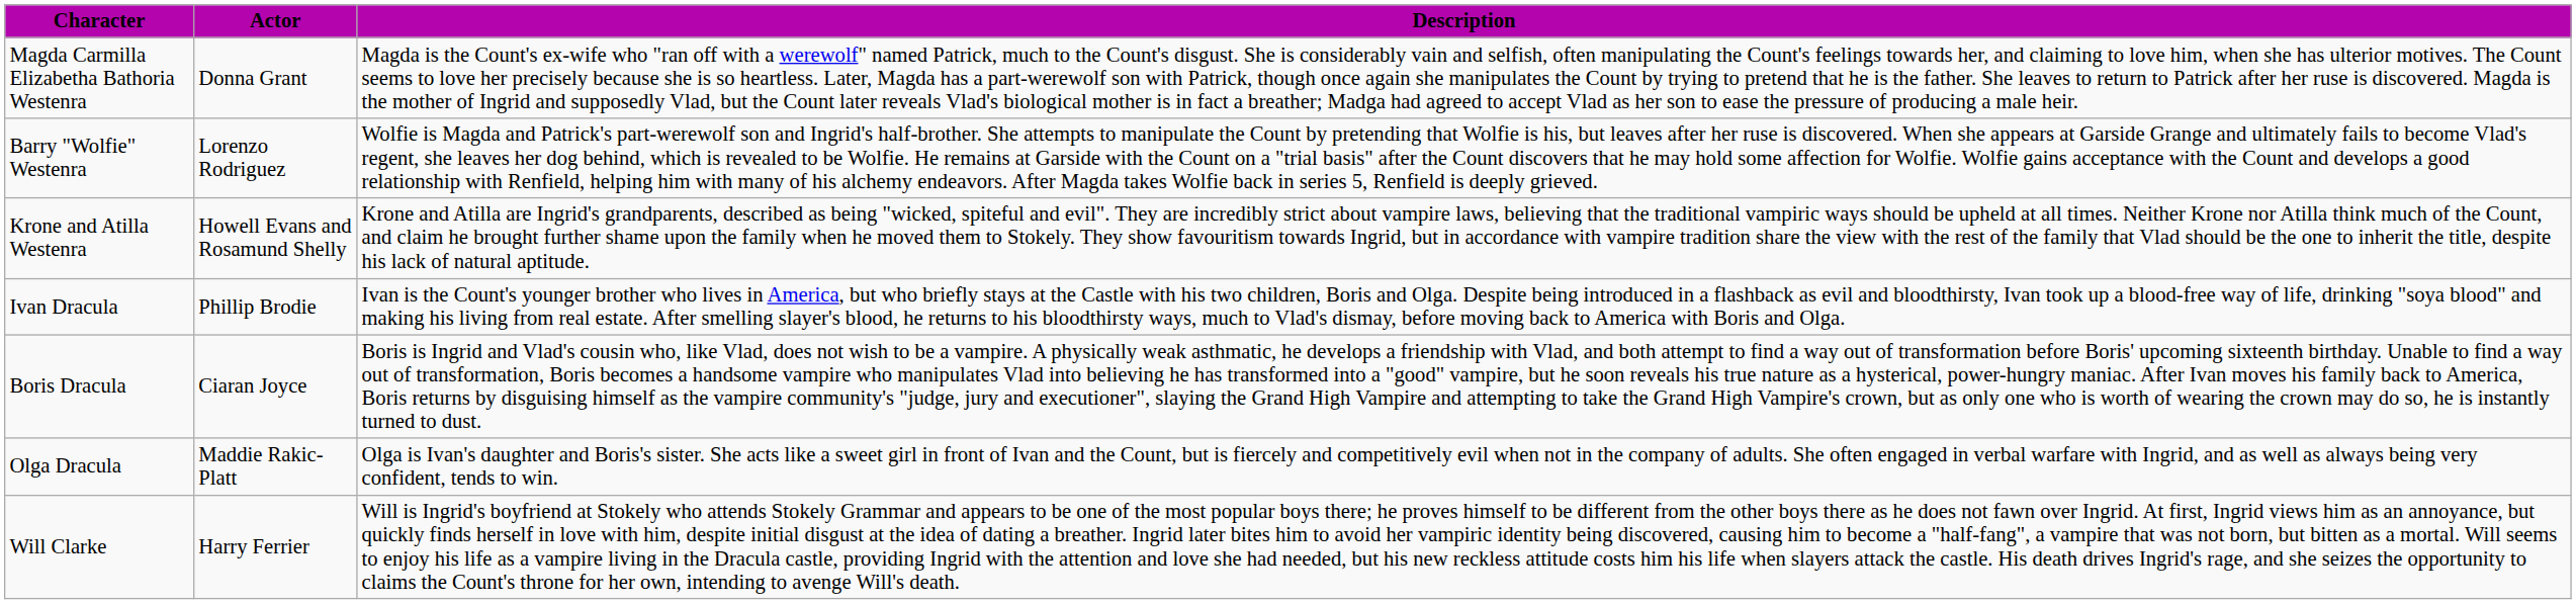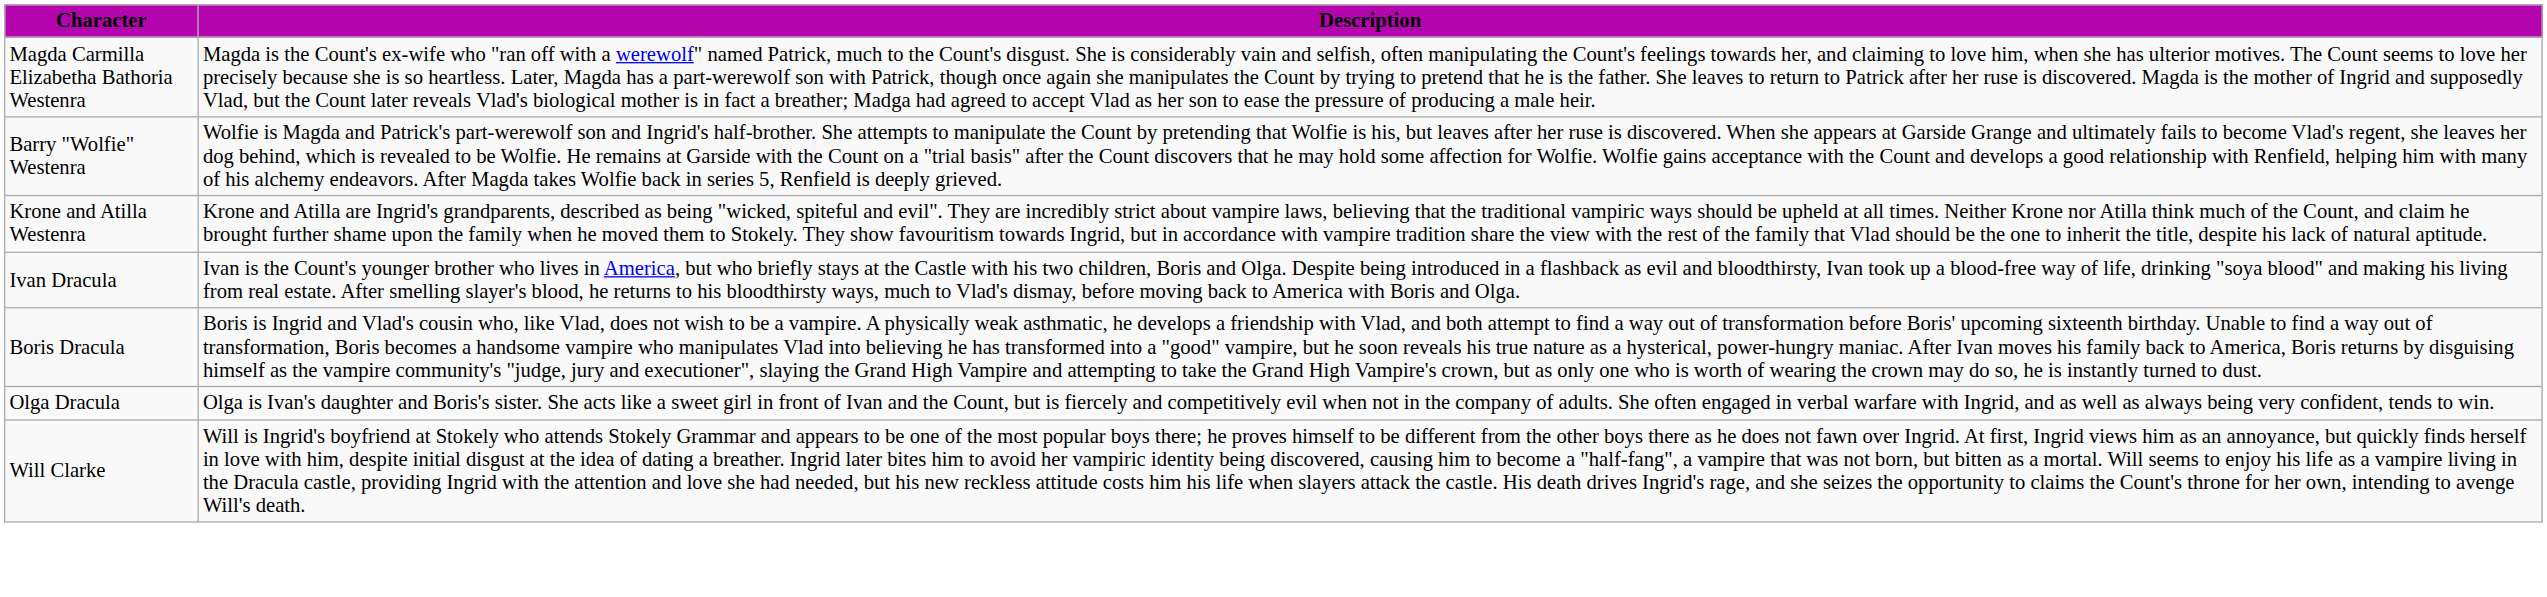 <table class="wikitable">
 <tr>
 <th style="background:#B404AE;">Character</th>
-<th style="background:#B404AE;">Actor</th>
 <th style="background:#B404AE;">Description</th>
 </tr>
 <tr>
 <td>Magda Carmilla Elizabetha Bathoria Westenra</td>
-<td>Donna Grant</td>
 <td>Magda is the Count's ex-wife who "ran off with a <a href='#'>werewolf</a>" named Patrick, much to the Count's disgust. She is considerably vain and selfish, often manipulating the Count's feelings towards her, and claiming to love him, when she has ulterior motives. The Count seems to love her precisely because she is so heartless. Later, Magda has a part-werewolf son with Patrick, though once again she manipulates the Count by trying to pretend that he is the father. She leaves to return to Patrick after her ruse is discovered. Magda is the mother of Ingrid and supposedly Vlad, but the Count later reveals Vlad's biological mother is in fact a breather; Madga had agreed to accept Vlad as her son to ease the pressure of producing a male heir.</td>
 </tr>
 <tr>
 <td>Barry "Wolfie" Westenra</td>
-<td>Lorenzo Rodriguez</td>
 <td>Wolfie is Magda and Patrick's part-werewolf son and Ingrid's half-brother. She attempts to manipulate the Count by pretending that Wolfie is his, but leaves after her ruse is discovered. When she appears at Garside Grange and ultimately fails to become Vlad's regent, she leaves her dog behind, which is revealed to be Wolfie. He remains at Garside with the Count on a "trial basis" after the Count discovers that he may hold some affection for Wolfie. Wolfie gains acceptance with the Count and develops a good relationship with Renfield, helping him with many of his alchemy endeavors. After Magda takes Wolfie back in series 5, Renfield is deeply grieved.</td>
 </tr>
 <tr>
 <td>Krone and Atilla Westenra</td>
-<td>Howell Evans and Rosamund Shelly</td>
 <td>Krone and Atilla are Ingrid's grandparents, described as being "wicked, spiteful and evil". They are incredibly strict about vampire laws, believing that the traditional vampiric ways should be upheld at all times. Neither Krone nor Atilla think much of the Count, and claim he brought further shame upon the family when he moved them to Stokely. They show favouritism towards Ingrid, but in accordance with vampire tradition share the view with the rest of the family that Vlad should be the one to inherit the title, despite his lack of natural aptitude.</td>
 </tr>
 <tr>
 <td>Ivan Dracula</td>
-<td>Phillip Brodie</td>
 <td>Ivan is the Count's younger brother who lives in <a href='#'>America</a>, but who briefly stays at the Castle with his two children, Boris and Olga. Despite being introduced in a flashback as evil and bloodthirsty, Ivan took up a blood-free way of life, drinking "soya blood" and making his living from real estate. After smelling slayer's blood, he returns to his bloodthirsty ways, much to Vlad's dismay, before moving back to America with Boris and Olga.</td>
 </tr>
 <tr>
 <td>Boris Dracula</td>
-<td>Ciaran Joyce</td>
 <td>Boris is Ingrid and Vlad's cousin who, like Vlad, does not wish to be a vampire. A physically weak asthmatic, he develops a friendship with Vlad, and both attempt to find a way out of transformation before Boris' upcoming sixteenth birthday. Unable to find a way out of transformation, Boris becomes a handsome vampire who manipulates Vlad into believing he has transformed into a "good" vampire, but he soon reveals his true nature as a hysterical, power-hungry maniac. After Ivan moves his family back to America, Boris returns by disguising himself as the vampire community's "judge, jury and executioner", slaying the Grand High Vampire and attempting to take the Grand High Vampire's crown, but as only one who is worth of wearing the crown may do so, he is instantly turned to dust.</td>
 </tr>
 <tr>
 <td>Olga Dracula</td>
-<td>Maddie Rakic-Platt</td>
 <td>Olga is Ivan's daughter and Boris's sister. She acts like a sweet girl in front of Ivan and the Count, but is fiercely and competitively evil when not in the company of adults. She often engaged in verbal warfare with Ingrid, and as well as always being very confident, tends to win.</td>
 </tr>
 <tr>
 <td>Will Clarke</td>
-<td>Harry Ferrier</td>
 <td>Will is Ingrid's boyfriend at Stokely who attends Stokely Grammar and appears to be one of the most popular boys there; he proves himself to be different from the other boys there as he does not fawn over Ingrid. At first, Ingrid views him as an annoyance, but quickly finds herself in love with him, despite initial disgust at the idea of dating a breather. Ingrid later bites him to avoid her vampiric identity being discovered, causing him to become a "half-fang", a vampire that was not born, but bitten as a mortal. Will seems to enjoy his life as a vampire living in the Dracula castle, providing Ingrid with the attention and love she had needed, but his new reckless attitude costs him his life when slayers attack the castle. His death drives Ingrid's rage, and she seizes the opportunity to claims the Count's throne for her own, intending to avenge Will's death.</td>
 </tr>
 </table>
